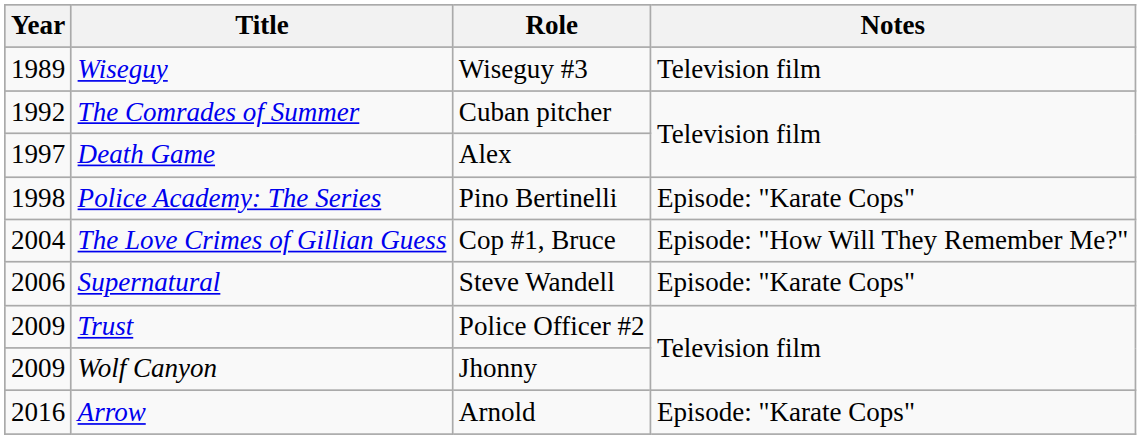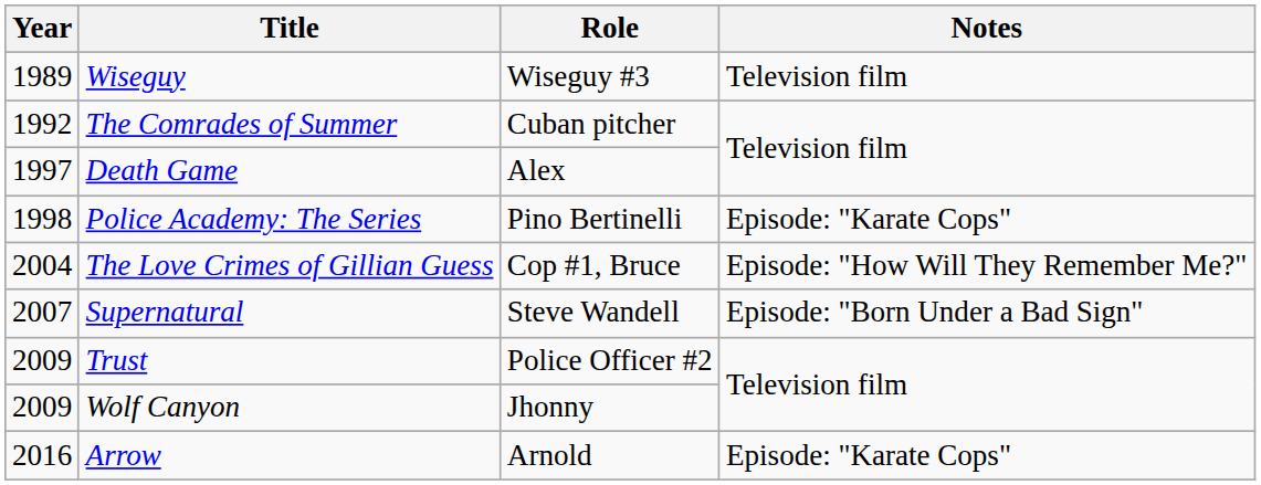 <table class="wikitable sortable">
 <tr>
 <th>Year</th>
 <th>Title</th>
 <th>Role</th>
 <th>Notes</th>
 </tr>
 <tr>
 <td>1989</td>
 <td><em><a href='#'>Wiseguy</a></em></td>
 <td>Wiseguy #3</td>
 <td>Television film</td>
 </tr>
 <tr>
 <td>1992</td>
 <td><em><a href='#'>The Comrades of Summer</a></em></td>
 <td>Cuban pitcher</td>
 <td rowspan="2">Television film</td>
 </tr>
 <tr>
 <td>1997</td>
 <td><a href='#'><em>Death Game</em></a></td>
 <td>Alex</td>
 </tr>
 <tr>
 <td>1998</td>
 <td><em><a href='#'>Police Academy: The Series</a></em></td>
 <td>Pino Bertinelli</td>
 <td>Episode: "Karate Cops"</td>
 </tr>
 <tr>
 <td>2004</td>
 <td><em><a href='#'>The Love Crimes of Gillian Guess</a></em></td>
 <td>Cop #1, Bruce</td>
 <td>Episode: "How Will They Remember Me?"</td>
 </tr>
 <tr>
-<td>2006</td>
+<td>2007</td>
 <td><a href='#'><em>Supernatural</em></a></td>
 <td>Steve Wandell</td>
-<td>Episode: "Karate Cops"</td>
+<td>Episode: "Born Under a Bad Sign"</td>
 </tr>
 <tr>
 <td>2009</td>
 <td><a href='#'><em>Trust</em></a></td>
 <td>Police Officer #2</td>
 <td rowspan="2">Television film</td>
 </tr>
 <tr>
 <td>2009</td>
 <td><em>Wolf Canyon</em></td>
 <td>Jhonny</td>
 </tr>
 <tr>
 <td>2016</td>
 <td><a href='#'><em>Arrow</em></a></td>
 <td>Arnold</td>
 <td>Episode: "Karate Cops"</td>
 </tr>
 </table>
